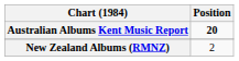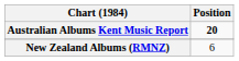 <table class="wikitable sortable plainrowheaders">
 <tr>
 <th>Chart (1984)</th>
 <th>Position</th>
 </tr>
 <tr>
 <th scope="row">Australian Albums <a href='#'>Kent Music Report</a></th>
 <td style="text-align:center;"><strong>20</strong></td>
 </tr>
 <tr>
 </tr>
 <tr>
 <th scope="row">New Zealand Albums (<a href='#'>RMNZ</a>)</th>
-<td style="text-align:center;">2</td>
+<td style="text-align:center;">6</td>
 </tr>
 </table>
